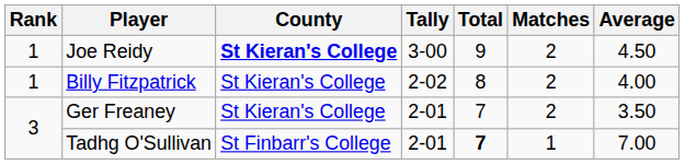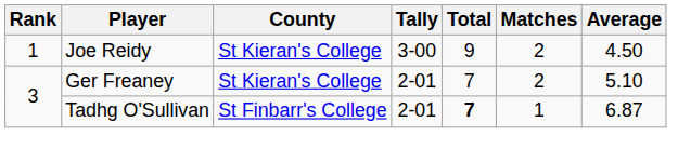 <table class="wikitable">
 <tr>
 <th>Rank</th>
 <th>Player</th>
 <th>County</th>
 <th>Tally</th>
 <th>Total</th>
 <th>Matches</th>
 <th>Average</th>
 </tr>
 <tr>
 <td rowspan=1 align=center>1</td>
 <td>Joe Reidy</td>
-<td><strong><a href='#'>St Kieran's College</a></strong></td>
+<td><a href='#'>St Kieran's College</a></td>
 <td align=center>3-00</td>
 <td align=center>9</td>
 <td align=center>2</td>
 <td align=center>4.50</td>
-</tr>
-<tr>
-<td rowspan=1 align=center>1</td>
-<td><a href='#'>Billy Fitzpatrick</a></td>
-<td><a href='#'>St Kieran's College</a></td>
-<td align=center>2-02</td>
-<td align=center>8</td>
-<td align=center>2</td>
-<td align=center>4.00</td>
 </tr>
 <tr>
 <td rowspan=2 align=center>3</td>
 <td>Ger Freaney</td>
 <td><a href='#'>St Kieran's College</a></td>
 <td align=center>2-01</td>
 <td align=center>7</td>
 <td align=center>2</td>
-<td align=center>3.50</td>
+<td align=center>5.10</td>
 </tr>
 <tr>
 <td>Tadhg O'Sullivan</td>
 <td><a href='#'>St Finbarr's College</a></td>
 <td align=center>2-01</td>
 <td align=center><strong>7</strong></td>
 <td align=center>1</td>
-<td align=center>7.00</td>
+<td align=center>6.87</td>
 </tr>
 </table>
